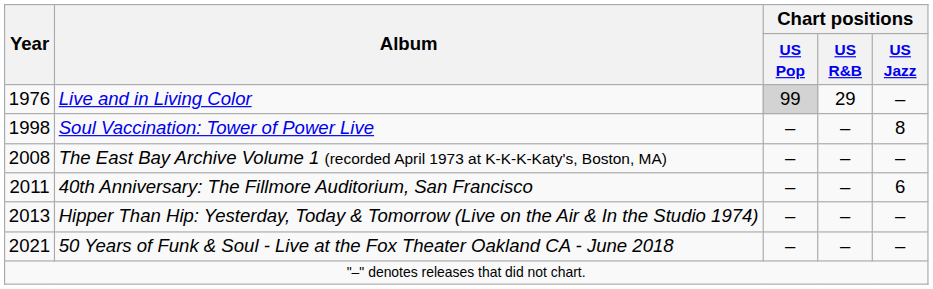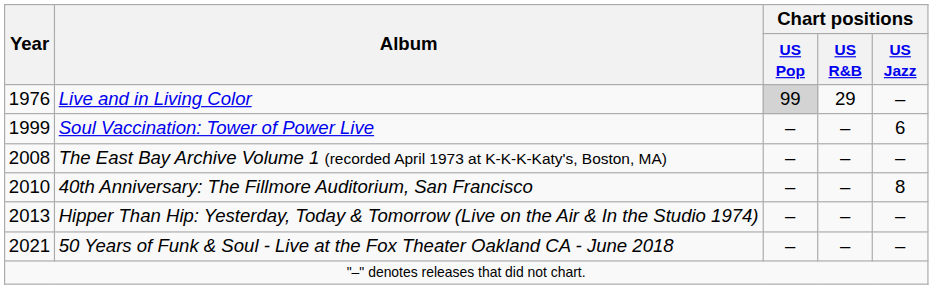 <table class="wikitable" style="text-align:center;">
 <tr>
 <th rowspan="2">Year</th>
 <th rowspan="2">Album</th>
 <th colspan="3">Chart positions</th>
 </tr>
 <tr>
 <th width="40"><small><a href='#'>US Pop</a></small><br></th>
 <th width="40"><small><a href='#'>US R&B</a></small><br></th>
 <th width="40"><small><a href='#'>US Jazz</a></small><br></th>
 </tr>
 <tr>
 <td>1976</td>
 <td align="left"><em><a href='#'>Live and in Living Color</a></em></td>
 <td style="background: lightgrey;">99</td>
 <td>29</td>
 <td>–</td>
 </tr>
 <tr>
-<td>1998</td>
+<td>1999</td>
 <td align="left"><em><a href='#'>Soul Vaccination: Tower of Power Live</a></em></td>
 <td>–</td>
 <td>–</td>
-<td>8</td>
+<td>6</td>
 </tr>
 <tr>
 <td>2008</td>
 <td align="left"><em>The East Bay Archive Volume 1</em> <small>(recorded April 1973 at K-K-K-Katy's, Boston, MA)</small></td>
 <td>–</td>
 <td>–</td>
 <td>–</td>
 </tr>
 <tr>
-<td>2011</td>
+<td>2010</td>
 <td align="left"><em>40th Anniversary: The Fillmore Auditorium, San Francisco</em></td>
 <td>–</td>
 <td>–</td>
-<td>6</td>
+<td>8</td>
 </tr>
 <tr>
 <td>2013</td>
 <td align="left"><em>Hipper Than Hip: Yesterday, Today & Tomorrow (Live on the Air & In the Studio 1974)</em></td>
 <td>–</td>
 <td>–</td>
 <td>–</td>
 </tr>
 <tr>
 <td>2021</td>
 <td align="left"><em>50 Years of Funk & Soul - Live at the Fox Theater Oakland CA - June 2018</em></td>
 <td>–</td>
 <td>–</td>
 <td>–</td>
 </tr>
 <tr>
 <td colspan="6" style="text-align:center; font-size:9pt;">"–" denotes releases that did not chart.</td>
 </tr>
 </table>
